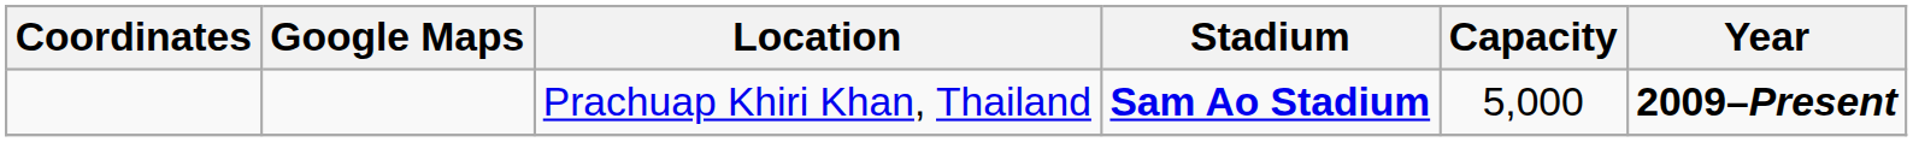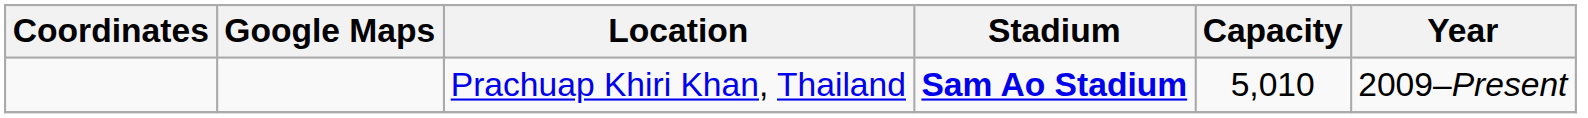 <table class="wikitable sortable">
 <tr>
 <th>Coordinates</th>
 <th>Google Maps</th>
 <th>Location</th>
 <th>Stadium</th>
 <th>Capacity</th>
 <th>Year</th>
 </tr>
 <tr>
 <td style="text-align: center"></td>
 <td style="text-align: center"></td>
 <td style="text-align: center"><a href='#'>Prachuap Khiri Khan</a>, <a href='#'>Thailand</a></td>
 <td style="text-align: center"><strong><a href='#'>Sam Ao Stadium</a></strong></td>
-<td style="text-align: center">5,000</td>
-<td style="text-align: center"><strong>2009–<em>Present</em></strong></td>
+<td style="text-align: center">5,010</td>
+<td style="text-align: center">2009–<em>Present</em></td>
 </tr>
 <tr>
 </tr>
 </table>
